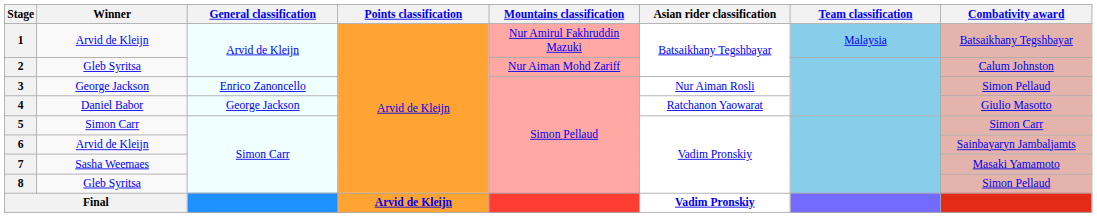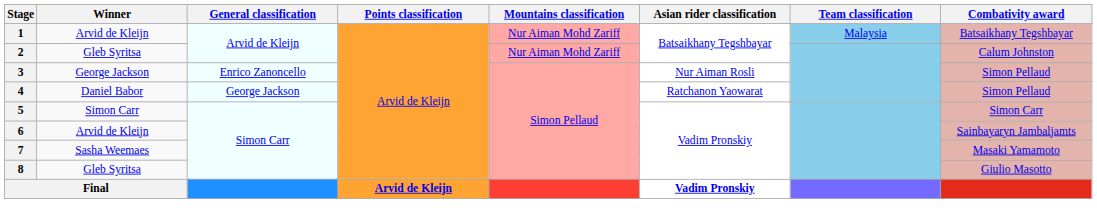 <table class="wikitable" style="text-align: center; font-size:smaller;">
 <tr style="background:#efefef;">
 <th style="width:1%;">Stage</th>
 <th scope="col" style="width:14%;">Winner</th>
 <th scope="col" style="width:14%;"><a href='#'>General classification</a><br></th>
 <th scope="col" style="width:14%;"><a href='#'>Points classification</a><br></th>
 <th scope="col" style="width:14%;"><a href='#'>Mountains classification</a><br></th>
 <th scope="col" style="width:14%;">Asian rider classification<br></th>
 <th scope="col" style="width:14%;"><a href='#'>Team classification</a></th>
 <th scope="col" style="width:14%;"><a href='#'>Combativity award</a></th>
 </tr>
 <tr>
 <th>1</th>
 <td><a href='#'>Arvid de Kleijn</a></td>
 <td style="background:azure;" rowspan=2><a href='#'>Arvid de Kleijn</a></td>
 <td style="background:#FFA333;" rowspan=8><a href='#'>Arvid de Kleijn</a></td>
-<td style="background:#FFA8A4;"><a href='#'>Nur Amirul Fakhruddin Mazuki</a></td>
+<td style="background:#FFA8A4;"><a href='#'>Nur Aiman Mohd Zariff</a></td>
 <td style="background:white;" rowspan=2><a href='#'>Batsaikhany Tegshbayar</a></td>
 <td style="background:skyblue;"><a href='#'>Malaysia</a></td>
 <td style="background:#E4B3AB;"><a href='#'>Batsaikhany Tegshbayar</a></td>
 </tr>
 <tr>
 <th>2</th>
 <td><a href='#'>Gleb Syritsa</a></td>
 <td style="background:#FFA8A4;"><a href='#'>Nur Aiman Mohd Zariff</a></td>
 <td style="background:skyblue;" rowspan=3></td>
 <td style="background:#E4B3AB;"><a href='#'>Calum Johnston</a></td>
 </tr>
 <tr>
 <th>3</th>
 <td><a href='#'>George Jackson</a></td>
 <td style="background:azure;"><a href='#'>Enrico Zanoncello</a></td>
 <td style="background:#FFA8A4;" rowspan=6><a href='#'>Simon Pellaud</a></td>
 <td style="background:white;"><a href='#'>Nur Aiman Rosli</a></td>
 <td style="background:#E4B3AB;"><a href='#'>Simon Pellaud</a></td>
 </tr>
 <tr>
 <th>4</th>
 <td><a href='#'>Daniel Babor</a></td>
 <td style="background:azure;"><a href='#'>George Jackson</a></td>
 <td style="background:white;"><a href='#'>Ratchanon Yaowarat</a></td>
-<td style="background:#E4B3AB;"><a href='#'>Giulio Masotto</a></td>
+<td style="background:#E4B3AB;"><a href='#'>Simon Pellaud</a></td>
 </tr>
 <tr>
 <th>5</th>
 <td><a href='#'>Simon Carr</a></td>
 <td style="background:azure;" rowspan=4><a href='#'>Simon Carr</a></td>
 <td style="background:white;" rowspan=4><a href='#'>Vadim Pronskiy</a></td>
 <td style="background:skyblue;" rowspan=4></td>
 <td style="background:#E4B3AB;"><a href='#'>Simon Carr</a></td>
 </tr>
 <tr>
 <th>6</th>
 <td><a href='#'>Arvid de Kleijn</a></td>
 <td style="background:#E4B3AB;"><a href='#'>Sainbayaryn Jambaljamts</a></td>
 </tr>
 <tr>
 <th>7</th>
 <td><a href='#'>Sasha Weemaes</a></td>
 <td style="background:#E4B3AB;"><a href='#'>Masaki Yamamoto</a></td>
 </tr>
 <tr>
 <th>8</th>
 <td><a href='#'>Gleb Syritsa</a></td>
-<td style="background:#E4B3AB;"><a href='#'>Simon Pellaud</a></td>
+<td style="background:#E4B3AB;"><a href='#'>Giulio Masotto</a></td>
 </tr>
 <tr>
 <th colspan="2">Final</th>
 <th style="background:dodgerblue;"></th>
 <th style="background:#FFA333;"><a href='#'>Arvid de Kleijn</a></th>
 <th style="background:#FF3E33;"></th>
 <th style="background:white;"><a href='#'>Vadim Pronskiy</a></th>
 <th style="background:#736aff;"></th>
 <th style="background:#E42A19;"></th>
 </tr>
 </table>
